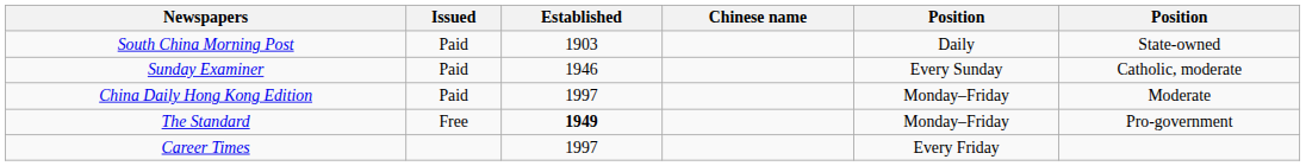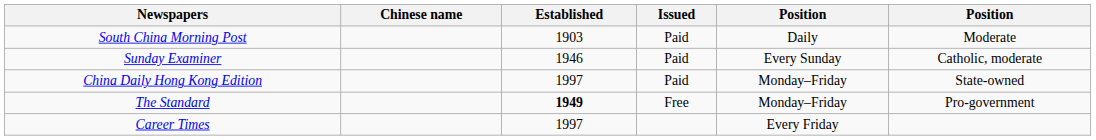 <table class="wikitable" style=" width:100%; text-align:center; margin:0 auto">
 <tr>
 <th>Newspapers</th>
+<th>Chinese name</th>
+<th>Established</th>
 <th>Issued</th>
-<th>Established</th>
-<th>Chinese name</th>
 <th>Position</th>
 <th>Position</th>
 </tr>
 <tr>
 <td><em><a href='#'>South China Morning Post</a></em></td>
+<td></td>
+<td>1903</td>
 <td>Paid</td>
-<td>1903</td>
-<td></td>
 <td>Daily</td>
-<td>State-owned</td>
+<td>Moderate</td>
 </tr>
 <tr>
 <td><em><a href='#'>Sunday Examiner</a></em></td>
+<td></td>
+<td>1946</td>
 <td>Paid</td>
-<td>1946</td>
-<td></td>
 <td>Every Sunday</td>
 <td>Catholic, moderate</td>
 </tr>
 <tr>
 <td><em><a href='#'>China Daily Hong Kong Edition</a></em></td>
+<td></td>
+<td>1997</td>
 <td>Paid</td>
-<td>1997</td>
-<td></td>
 <td>Monday–Friday</td>
-<td>Moderate</td>
+<td>State-owned</td>
 </tr>
 <tr>
 <td><em><a href='#'>The Standard</a></em></td>
+<td></td>
+<td><strong>1949</strong></td>
 <td>Free</td>
-<td><strong>1949</strong></td>
-<td></td>
 <td>Monday–Friday</td>
 <td>Pro-government</td>
 </tr>
 <tr>
 <td><em><a href='#'>Career Times</a></em></td>
 <td></td>
 <td>1997</td>
 <td></td>
 <td>Every Friday</td>
 <td></td>
 </tr>
 </table>
